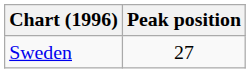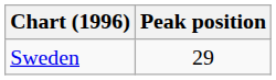 <table class="wikitable">
 <tr>
 <th align="left">Chart (1996)</th>
 <th align="center">Peak position</th>
 </tr>
 <tr>
 <td align="left"><a href='#'>Sweden</a></td>
-<td align="center">27</td>
+<td align="center">29</td>
 </tr>
 </table>
